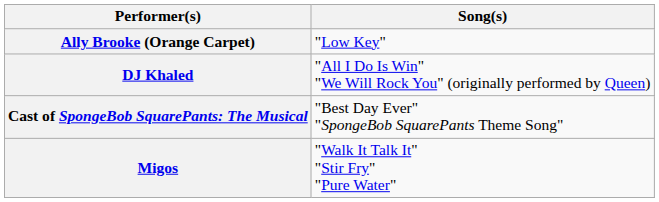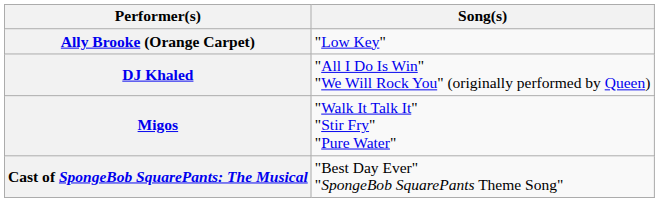 <table class="wikitable plainrowheaders">
 <tr>
 <th scope="col">Performer(s)</th>
 <th scope="col">Song(s)</th>
 </tr>
 <tr>
 <th scope="row"><a href='#'>Ally Brooke</a> (Orange Carpet)</th>
 <td>"<a href='#'>Low Key</a>"</td>
 </tr>
 <tr>
 <th scope="row"><a href='#'>DJ Khaled</a></th>
 <td>"<a href='#'>All I Do Is Win</a>"<br>"<a href='#'>We Will Rock You</a>" (originally performed by <a href='#'>Queen</a>)</td>
 </tr>
 <tr>
+<th scope="row"><a href='#'>Migos</a></th>
+<td>"<a href='#'>Walk It Talk It</a>"<br>"<a href='#'>Stir Fry</a>"<br>"<a href='#'>Pure Water</a>"</td>
+</tr>
+<tr>
 <th scope="row">Cast of <em><a href='#'>SpongeBob SquarePants: The Musical</a></em></th>
 <td>"Best Day Ever"<br>"<em>SpongeBob SquarePants</em> Theme Song"</td>
 </tr>
-<tr>
-<th scope="row"><a href='#'>Migos</a></th>
-<td>"<a href='#'>Walk It Talk It</a>"<br>"<a href='#'>Stir Fry</a>"<br>"<a href='#'>Pure Water</a>"</td>
-</tr>
 </table>
